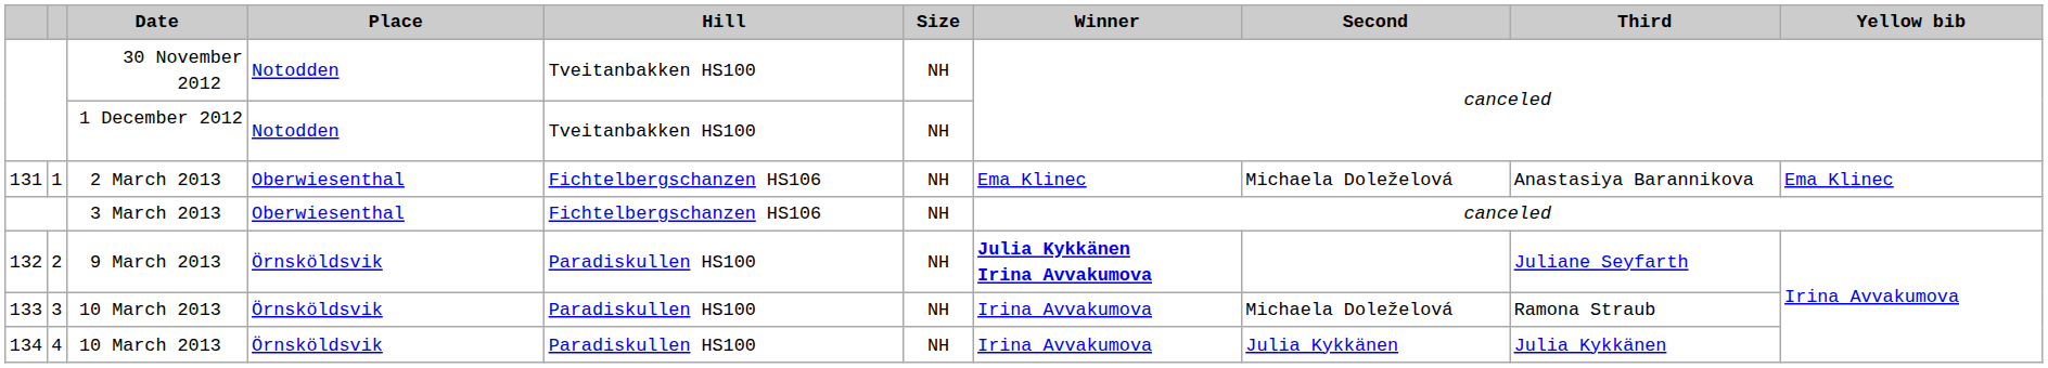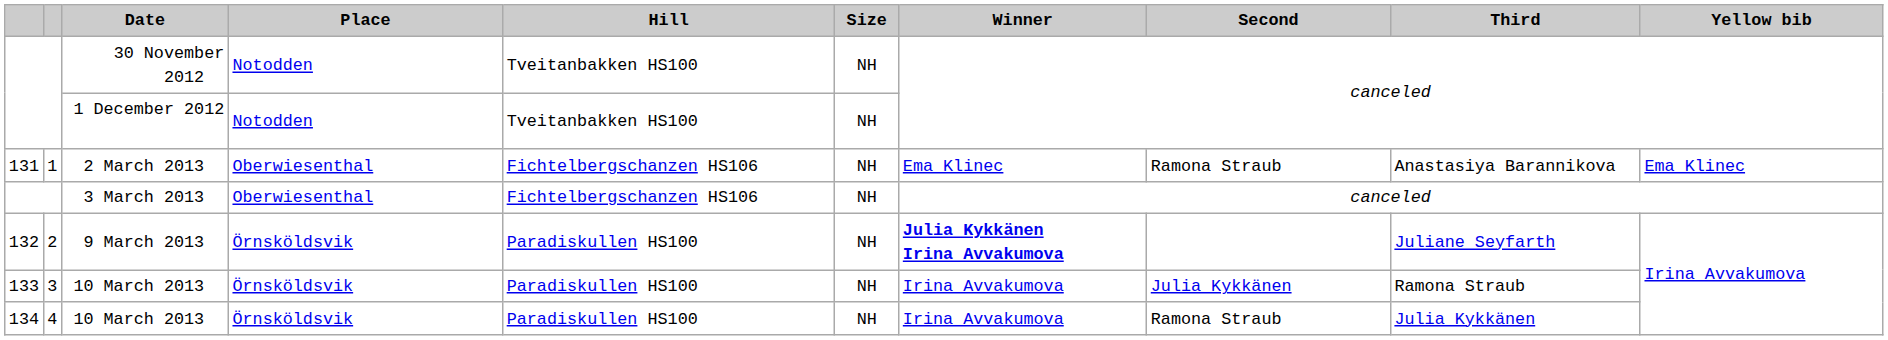 <table class="wikitable plainrowheaders" style="background:#fff; font-size:86%; line-height:16px; border:grey solid 1px; border-collapse:collapse;">
 <tr style="background:#ccc; text-align:center;">
 <th scope="col" style="background:#ccc; width=20 px;"></th>
 <th scope="col" style="background:#ccc; width=30 px;"></th>
 <th scope="col" style="background:#ccc; width:120px;">Date</th>
 <th scope="col" style="background:#ccc; width:200px;">Place</th>
 <th scope="col" style="background:#ccc; width:240px;">Hill</th>
 <th scope="col" style="background:#ccc; width:40px;">Size</th>
 <th scope="col" style="background:#ccc; width:185px;">Winner</th>
 <th scope="col" style="background:#ccc; width:185px;">Second</th>
 <th scope="col" style="background:#ccc; width:185px;">Third</th>
 <th scope="col" style="background:#ccc; width:180px;">Yellow bib</th>
 </tr>
 <tr>
 <td colspan=2 rowspan=2></td>
 <td align=right>30 November 2012  </td>
 <td> <a href='#'>Notodden</a></td>
 <td>Tveitanbakken HS100</td>
 <td align=center>NH</td>
 <td align=center rowspan=2 colspan=4><em>canceled</em></td>
 </tr>
 <tr>
 <td align=right>1 December 2012  </td>
 <td> <a href='#'>Notodden</a></td>
 <td>Tveitanbakken HS100</td>
 <td align=center>NH</td>
 </tr>
 <tr>
 <td align=center>131</td>
 <td align=center>1</td>
 <td align=right>2 March 2013  </td>
 <td> <a href='#'>Oberwiesenthal</a></td>
 <td><a href='#'>Fichtelbergschanzen</a> HS106</td>
 <td align=center>NH</td>
 <td> <a href='#'>Ema Klinec</a></td>
-<td> Michaela Doleželová</td>
+<td> Ramona Straub</td>
 <td> Anastasiya Barannikova</td>
 <td> <a href='#'>Ema Klinec</a></td>
 </tr>
 <tr>
 <td colspan=2></td>
 <td align=right>3 March 2013  </td>
 <td> <a href='#'>Oberwiesenthal</a></td>
 <td><a href='#'>Fichtelbergschanzen</a> HS106</td>
 <td align=center>NH</td>
 <td align=center colspan=4><em>canceled</em></td>
 </tr>
 <tr>
 <td align=center>132</td>
 <td align=center>2</td>
 <td align=right>9 March 2013  </td>
 <td> <a href='#'>Örnsköldsvik</a></td>
 <td><a href='#'>Paradiskullen</a> HS100</td>
 <td align=center>NH</td>
 <td><strong> <a href='#'>Julia Kykkänen</a><br> <a href='#'>Irina Avvakumova</a></strong></td>
 <td></td>
 <td> <a href='#'>Juliane Seyfarth</a></td>
 <td rowspan=3> <a href='#'>Irina Avvakumova</a></td>
 </tr>
 <tr>
 <td align=center>133</td>
 <td align=center>3</td>
 <td align=right>10 March 2013  </td>
 <td> <a href='#'>Örnsköldsvik</a></td>
 <td><a href='#'>Paradiskullen</a> HS100</td>
 <td align=center>NH</td>
 <td> <a href='#'>Irina Avvakumova</a></td>
-<td> Michaela Doleželová</td>
+<td> <a href='#'>Julia Kykkänen</a></td>
 <td> Ramona Straub</td>
 </tr>
 <tr>
 <td align=center>134</td>
 <td align=center>4</td>
 <td align=right>10 March 2013  </td>
 <td> <a href='#'>Örnsköldsvik</a></td>
 <td><a href='#'>Paradiskullen</a> HS100</td>
 <td align=center>NH</td>
 <td> <a href='#'>Irina Avvakumova</a></td>
-<td> <a href='#'>Julia Kykkänen</a></td>
+<td> Ramona Straub</td>
 <td> <a href='#'>Julia Kykkänen</a></td>
 </tr>
 </table>
